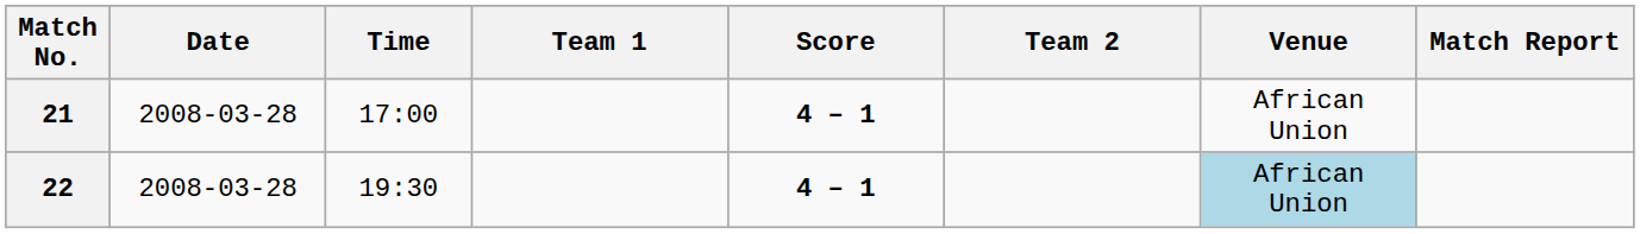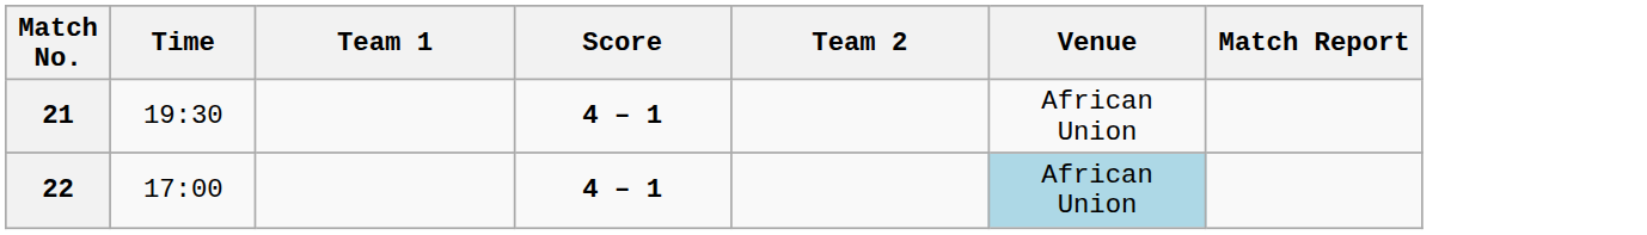 <table class="wikitable">
 <tr>
 <th width="45">Match No.</th>
-<th width="100">Date</th>
 <th width="65">Time</th>
 <th width="120">Team 1</th>
 <th width="100">Score</th>
 <th width="120">Team 2</th>
 <th width="100">Venue</th>
 <th width="100">Match Report</th>
 </tr>
 <tr>
 <th align="center">21</th>
-<td align="center">2008-03-28</td>
-<td align="center">17:00</td>
+<td align="center">19:30</td>
 <td align="left"><strong></strong></td>
 <td align="center"><strong>4 – 1</strong></td>
 <td align="left"></td>
 <td align="center">African Union</td>
 <td align="center"></td>
 </tr>
 <tr>
 <th align="center">22</th>
-<td align="center">2008-03-28</td>
-<td align="center">19:30</td>
+<td align="center">17:00</td>
 <td align="left"><strong></strong></td>
 <td align="center"><strong>4 – 1</strong></td>
 <td align="left"></td>
 <td align="center" style="background: lightblue;">African Union</td>
 <td align="center"></td>
 </tr>
 </table>
